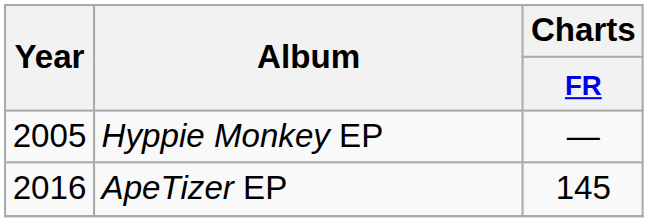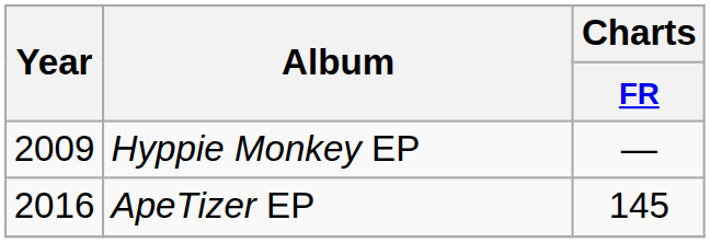 <table class="wikitable">
 <tr>
 <th align="center" rowspan="2">Year</th>
 <th align="center" rowspan="2" width="200">Album</th>
 <th align="center" colspan="1">Charts</th>
 </tr>
 <tr>
 <th width="20"><small><a href='#'>FR</a></small><br></th>
 </tr>
 <tr>
-<td align="center">2005</td>
+<td align="center">2009</td>
 <td><em>Hyppie Monkey</em> EP</td>
 <td align="center">—</td>
 </tr>
 <tr>
 <td align="center">2016</td>
 <td><em>ApeTizer</em> EP</td>
 <td align="center">145<br></td>
 </tr>
 <tr>
 </tr>
 </table>
